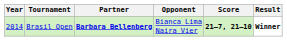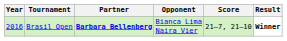 <table class="sortable wikitable" style="font-size: 90%;">
 <tr>
 <th>Year</th>
 <th>Tournament</th>
 <th>Partner</th>
 <th>Opponent</th>
 <th>Score</th>
 <th>Result</th>
 </tr>
 <tr style="background:#D4F1C5">
-<td align="center"><a href='#'>2014</a></td>
+<td align="center"><a href='#'>2016</a></td>
 <td align="left"><a href='#'>Brasil Open</a></td>
 <td align="left"><strong> <a href='#'>Barbara Bellenberg</a></strong></td>
 <td align="left"> <a href='#'>Bianca Lima</a> <br>  <a href='#'>Naira Vier</a></td>
-<td align="left"><strong>21–7, 21–10</strong></td>
+<td align="left">21–7, 21–10</td>
 <td style="text-align:left; background:white"> <strong>Winner</strong></td>
 </tr>
 </table>
